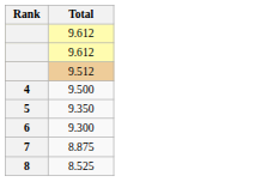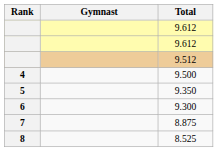 <table class="wikitable sortable" style="text-align:center; font-size:95%">
 <tr>
 <th scope="col" style="width:50px;">Rank</th>
+<th scope="col" style="width:180px;">Gymnast</th>
 <th scope="col" style="width:80px;">Total</th>
 </tr>
 <tr style="background:#fffcaf;">
 <th scope="row" style="text-align:center"></th>
+<td style="text-align:left;"></td>
 <td>9.612</td>
 </tr>
 <tr style="background:#fffcaf;">
 <th scope=row style="text-align:center"></th>
+<td style="text-align:left;"></td>
 <td>9.612</td>
 </tr>
 <tr style="background:#ec9;">
 <th scope=row style="text-align:center"></th>
+<td style="text-align:left;"></td>
 <td>9.512</td>
 </tr>
 <tr>
 <th scope=row style="text-align:center">4</th>
+<td style="text-align:left;"></td>
 <td>9.500</td>
 </tr>
 <tr>
 <th scope=row style="text-align:center">5</th>
+<td style="text-align:left;"></td>
 <td>9.350</td>
 </tr>
 <tr>
 <th scope=row style="text-align:center">6</th>
+<td style="text-align:left;"></td>
 <td>9.300</td>
 </tr>
 <tr>
 <th scope=row style="text-align:center">7</th>
+<td style="text-align:left;"></td>
 <td>8.875</td>
 </tr>
 <tr>
 <th scope=row style="text-align:center">8</th>
+<td style="text-align:left;"></td>
 <td>8.525</td>
 </tr>
 </table>
